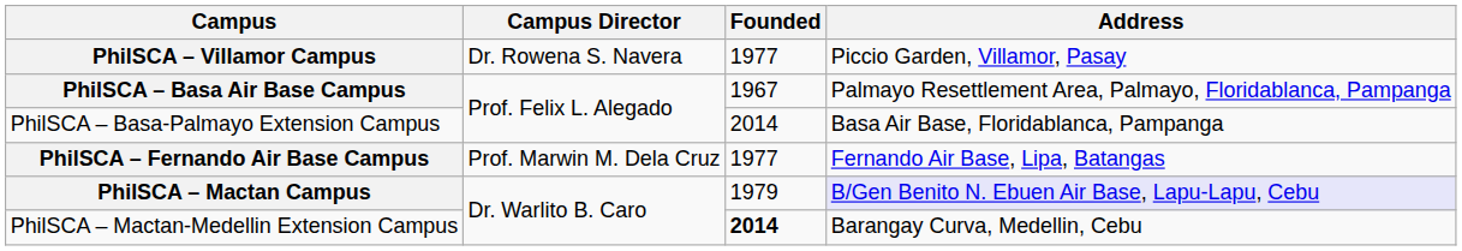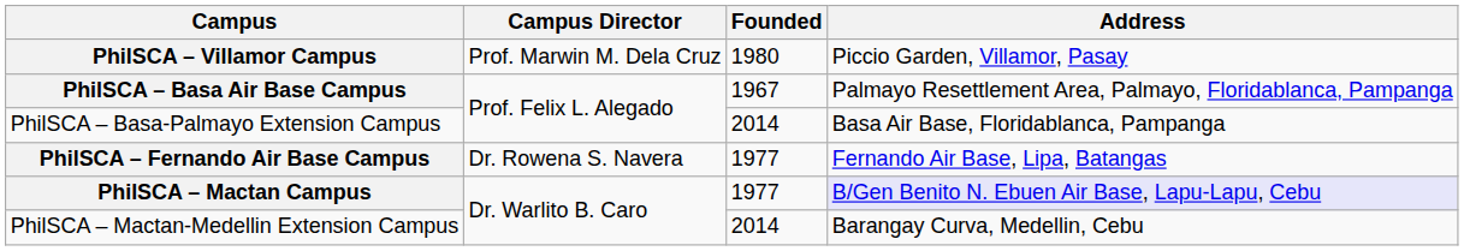 <table class="wikitable plainrowheaders">
 <tr>
 <th scope="col">Campus</th>
 <th scope="col">Campus Director</th>
 <th scope="col">Founded</th>
 <th scope="col">Address</th>
 </tr>
 <tr>
 <th scope="row">PhilSCA – Villamor Campus</th>
-<td>Dr. Rowena S. Navera</td>
-<td>1977</td>
+<td>Prof. Marwin M. Dela Cruz</td>
+<td>1980</td>
 <td>Piccio Garden, <a href='#'>Villamor</a>, <a href='#'>Pasay</a></td>
 </tr>
 <tr>
 <th scope="row">PhilSCA – Basa Air Base Campus</th>
 <td rowspan="2">Prof. Felix L. Alegado</td>
 <td>1967</td>
 <td>Palmayo Resettlement Area, Palmayo, <a href='#'>Floridablanca, Pampanga</a></td>
 </tr>
 <tr>
 <td>PhilSCA – Basa-Palmayo Extension Campus</td>
 <td>2014</td>
 <td>Basa Air Base, Floridablanca, Pampanga</td>
 </tr>
 <tr>
 <th scope="row">PhilSCA – Fernando Air Base Campus</th>
-<td>Prof. Marwin M. Dela Cruz</td>
+<td>Dr. Rowena S. Navera</td>
 <td>1977</td>
 <td><a href='#'>Fernando Air Base</a>, <a href='#'>Lipa</a>, <a href='#'>Batangas</a></td>
 </tr>
 <tr>
 <th scope="row">PhilSCA – Mactan Campus</th>
 <td rowspan="2">Dr. Warlito B. Caro</td>
-<td>1979</td>
+<td>1977</td>
 <td style="background: lavender;"><a href='#'>B/Gen Benito N. Ebuen Air Base</a>, <a href='#'>Lapu-Lapu</a>, <a href='#'>Cebu</a></td>
 </tr>
 <tr>
 <td>PhilSCA – Mactan-Medellin Extension Campus</td>
-<td><strong>2014</strong></td>
+<td>2014</td>
 <td>Barangay Curva, Medellin, Cebu</td>
 </tr>
 </table>
